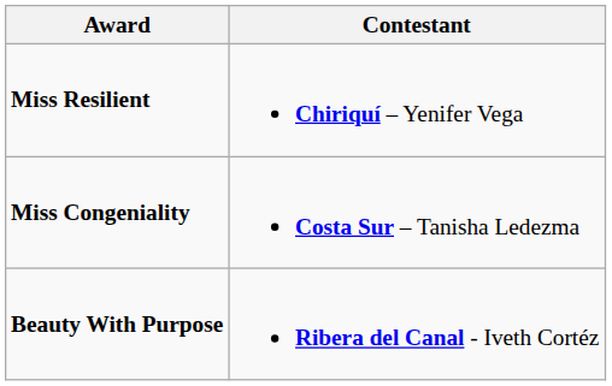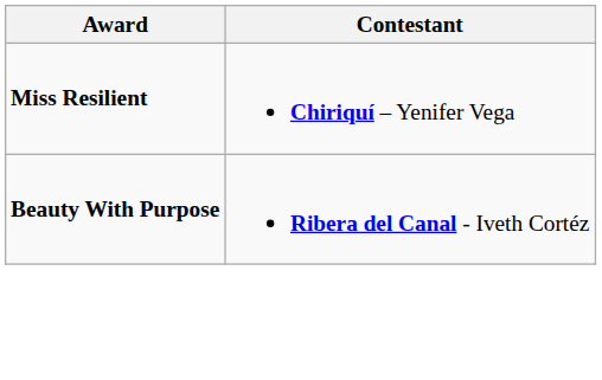 <table class="wikitable " style="font-size: 95%;">
 <tr>
 <th>Award</th>
 <th>Contestant</th>
 </tr>
 <tr>
 <td><strong>Miss Resilient</strong></td>
 <td><br><ul><li><strong><a href='#'>Chiriquí</a></strong> – Yenifer Vega</li></ul></td>
 </tr>
 <tr>
-<td><strong>Miss Congeniality</strong></td>
-<td><br><ul><li><strong><a href='#'>Costa Sur</a></strong> – Tanisha Ledezma</li></ul></td>
-</tr>
-<tr>
 <td><strong>Beauty With Purpose</strong></td>
 <td><br><ul><li><strong><a href='#'>Ribera del Canal</a></strong> - Iveth Cortéz</li></ul></td>
 </tr>
 </table>
